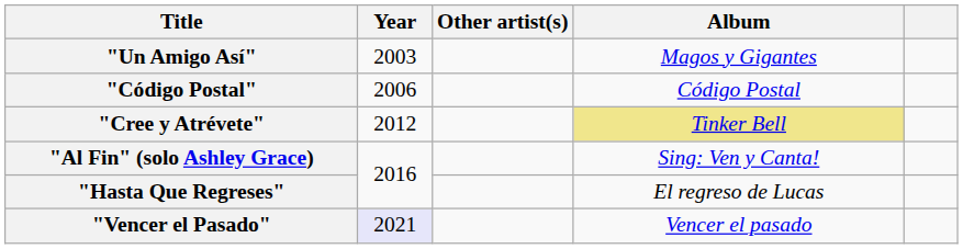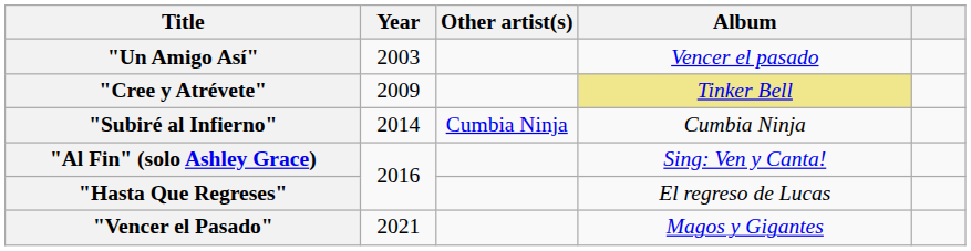 <table class="wikitable plainrowheaders" style="text-align:center;" border="1">
 <tr>
 <th scope="col" style="width:16em;">Title</th>
 <th scope="col" style="width:3em;">Year</th>
 <th><strong>Other artist(s)</strong></th>
 <th scope="col" style="width:15em;">Album</th>
 <th scope="col" style="width:2em;"></th>
 </tr>
 <tr>
 <th scope="row">"Un Amigo Así"</th>
 <td>2003</td>
 <td></td>
-<td><em><a href='#'>Magos y Gigantes</a></em></td>
-<td></td>
-</tr>
-<tr>
-<th scope="row">"Código Postal"</th>
-<td>2006</td>
-<td></td>
-<td><em><a href='#'>Código Postal</a></em></td>
+<td><em><a href='#'>Vencer el pasado</a></em></td>
 <td></td>
 </tr>
 <tr>
 <th scope="row">"Cree y Atrévete"</th>
-<td>2012</td>
+<td>2009</td>
 <td></td>
 <td style="background: khaki;"><em><a href='#'>Tinker Bell</a></em></td>
+<td></td>
+</tr>
+<tr>
+<th scope="row">"Subiré al Infierno"</th>
+<td>2014</td>
+<td><a href='#'>Cumbia Ninja</a></td>
+<td><em>Cumbia Ninja</em></td>
 <td></td>
 </tr>
 <tr>
 <th scope="row">"Al Fin" (solo <a href='#'>Ashley Grace</a>)</th>
 <td rowspan="2">2016</td>
 <td></td>
 <td><em><a href='#'>Sing: Ven y Canta!</a></em></td>
 <td></td>
 </tr>
 <tr>
 <th scope="row">"Hasta Que Regreses"</th>
 <td></td>
 <td><em>El regreso de Lucas</em></td>
 <td></td>
 </tr>
 <tr>
 <th scope="row">"Vencer el Pasado"</th>
-<td style="background: lavender;">2021</td>
+<td>2021</td>
 <td></td>
-<td><em><a href='#'>Vencer el pasado</a></em></td>
+<td><em><a href='#'>Magos y Gigantes</a></em></td>
 <td></td>
 </tr>
 </table>
